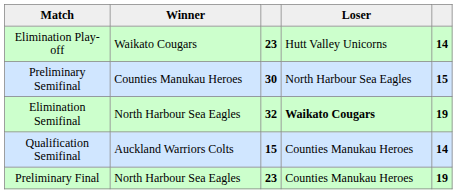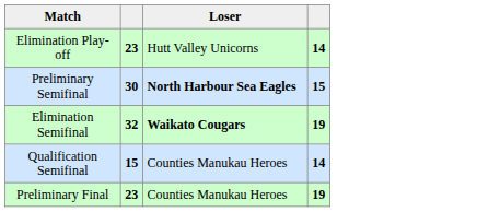 <table style=border-collapse:collapse border=1 cellspacing=0 cellpadding=5>
 <tr align=center bgcolor=#efefef>
 <th width=130>Match</th>
-<th width=190>Winner</th>
 <th width=13></th>
 <th width=190>Loser</th>
 <th width=13></th>
 </tr>
 <tr align=center style="background:#ccffcc;">
 <td>Elimination Play-off</td>
-<td align="left">Waikato Cougars</td>
 <td><strong>23</strong></td>
 <td align="left">Hutt Valley Unicorns</td>
 <td><strong>14</strong></td>
 </tr>
 <tr align=center style="background:#d0e6ff;">
 <td>Preliminary Semifinal</td>
-<td align="left">Counties Manukau Heroes</td>
 <td><strong>30</strong></td>
-<td align="left">North Harbour Sea Eagles</td>
+<td align="left"><strong>North Harbour Sea Eagles</strong></td>
 <td><strong>15</strong></td>
 </tr>
 <tr align=center style="background:#ccffcc;">
 <td>Elimination Semifinal</td>
-<td align="left">North Harbour Sea Eagles</td>
 <td><strong>32</strong></td>
 <td align="left"><strong>Waikato Cougars</strong></td>
 <td><strong>19</strong></td>
 </tr>
 <tr align=center style="background:#d0e6ff;">
 <td>Qualification Semifinal</td>
-<td align="left">Auckland Warriors Colts</td>
 <td><strong>15</strong></td>
 <td align="left">Counties Manukau Heroes</td>
 <td><strong>14</strong></td>
 </tr>
 <tr align=center style="background:#ccffcc;">
 <td>Preliminary Final</td>
-<td align="left">North Harbour Sea Eagles</td>
 <td><strong>23</strong></td>
 <td align="left">Counties Manukau Heroes</td>
 <td><strong>19</strong></td>
 </tr>
 </table>
